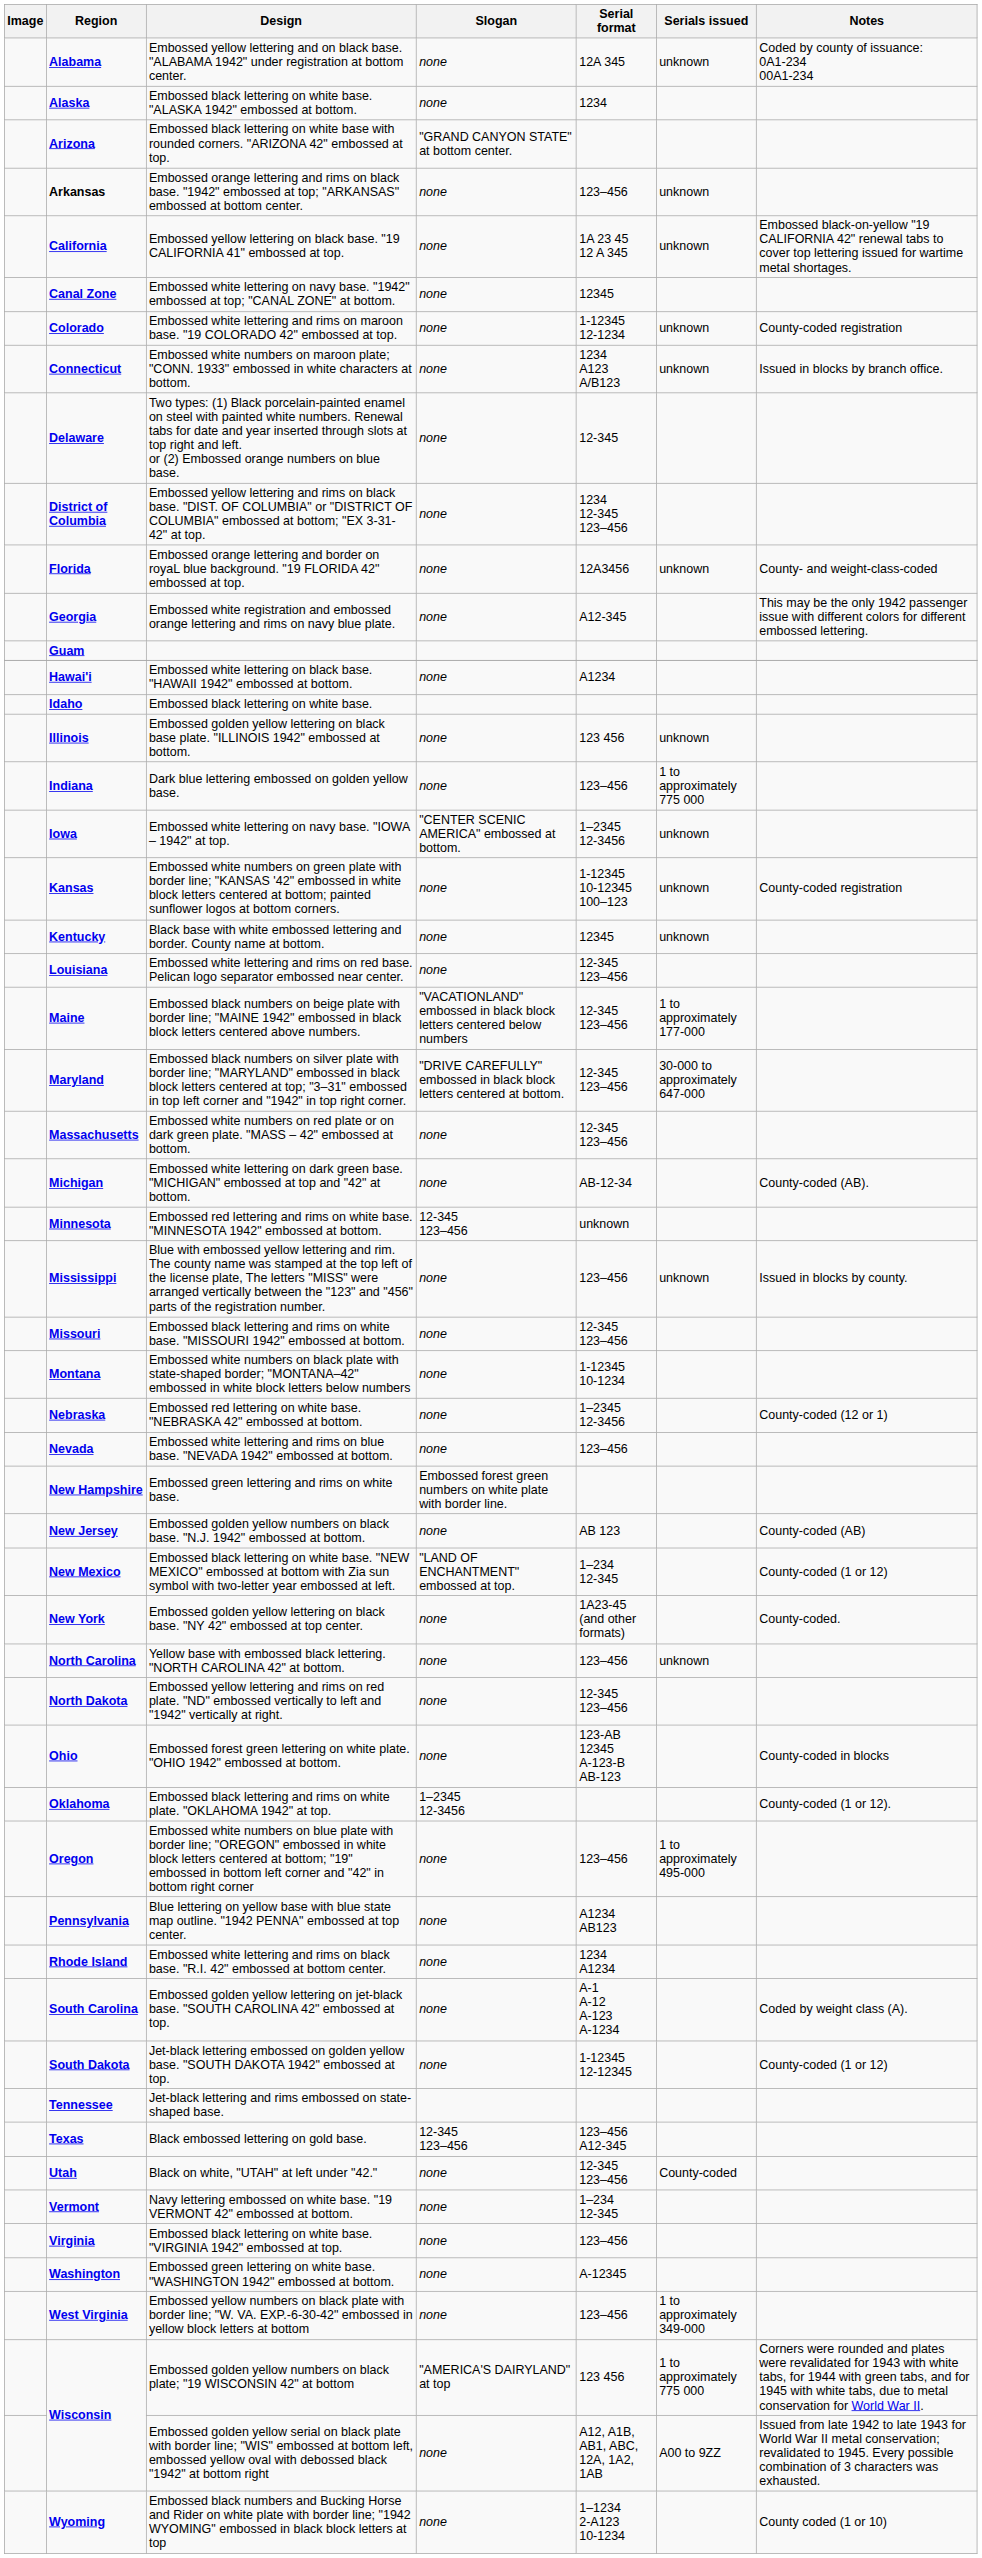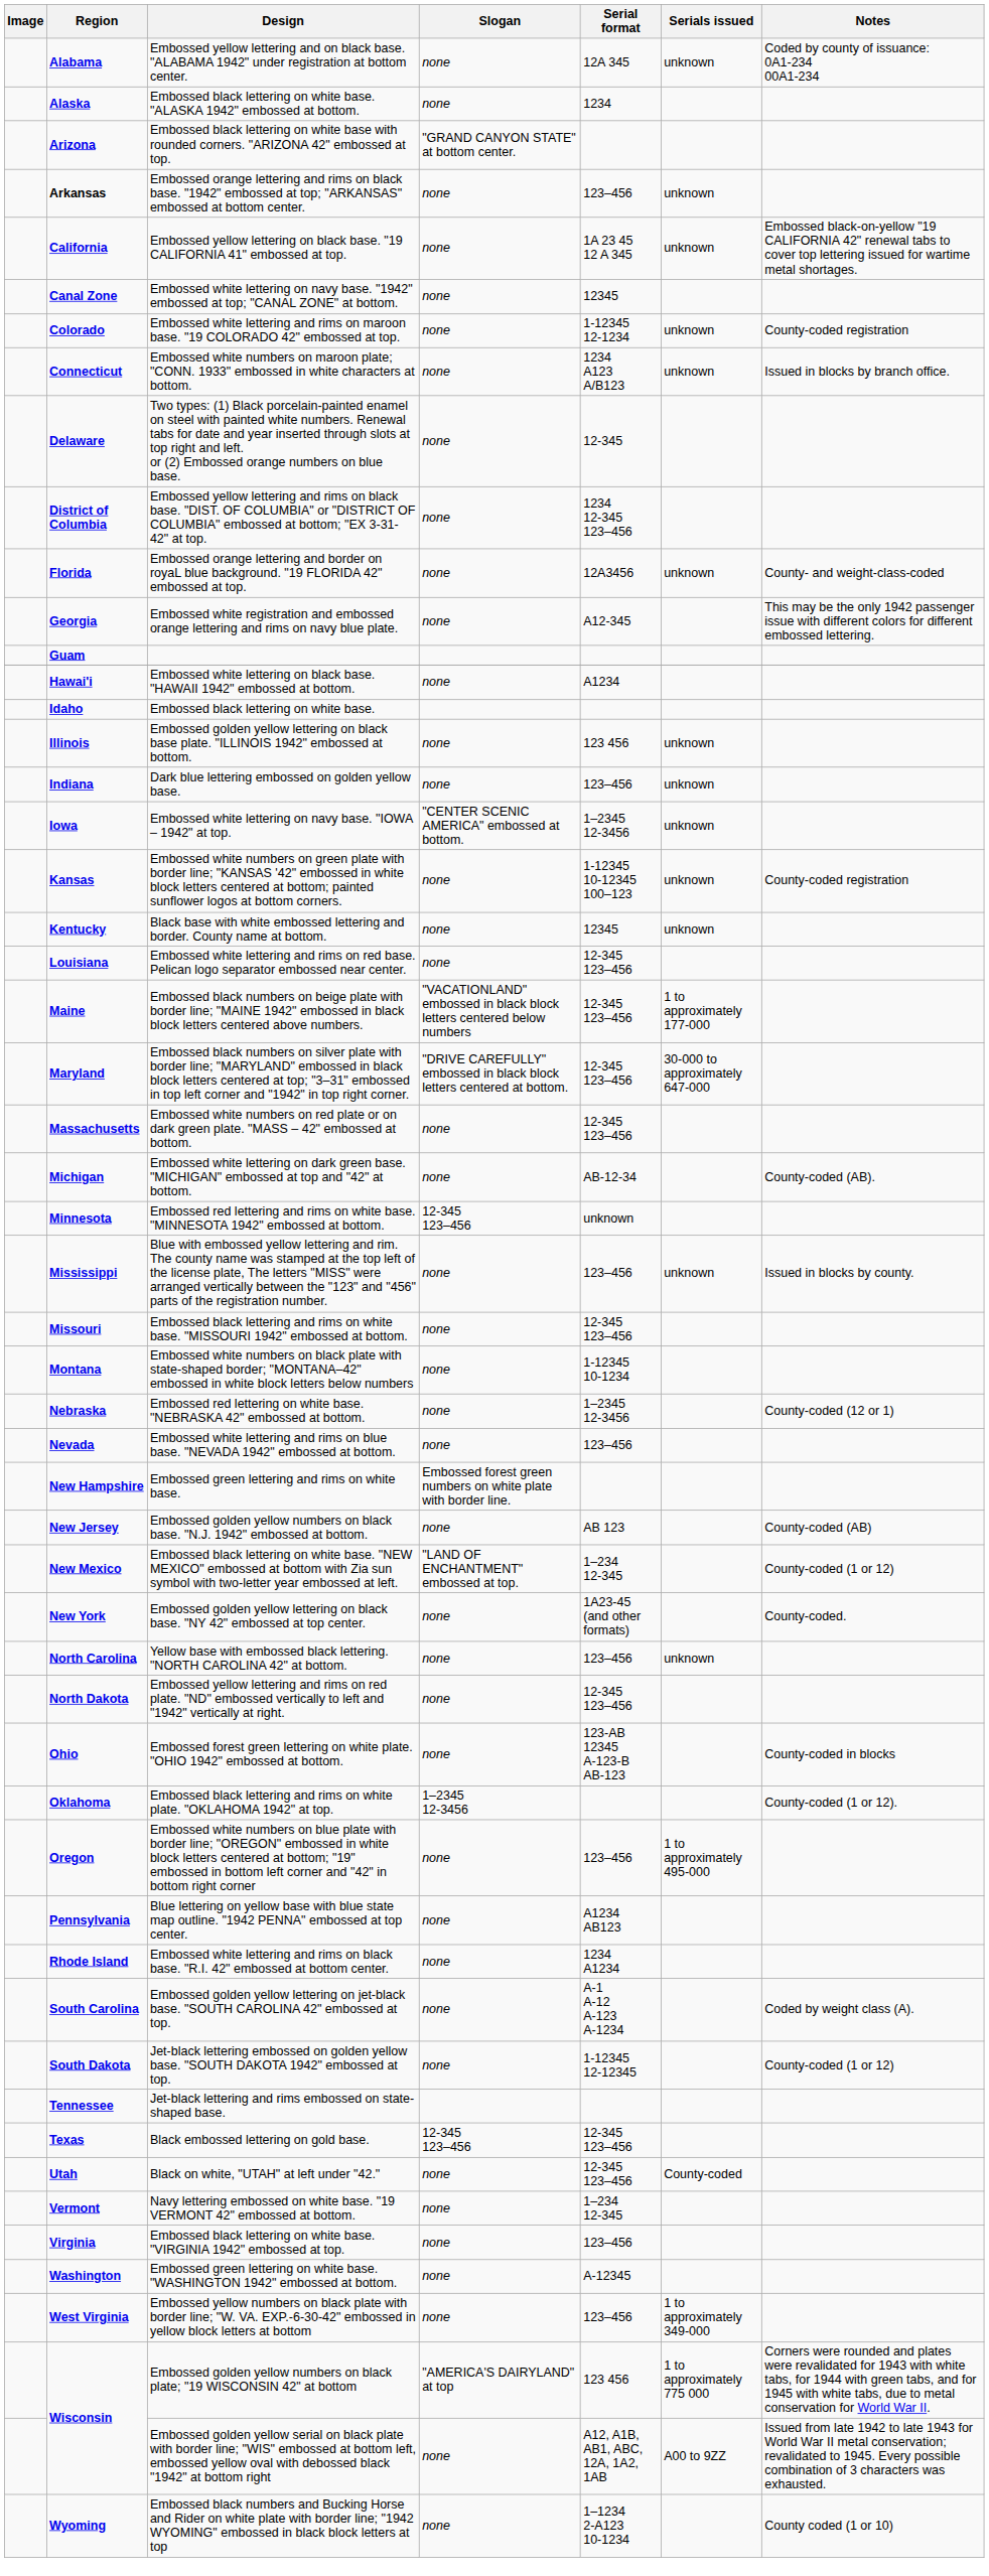 <table class="wikitable">
 <tr>
 <th>Image</th>
 <th>Region</th>
 <th>Design</th>
 <th>Slogan</th>
 <th>Serial format</th>
 <th>Serials issued</th>
 <th>Notes</th>
 </tr>
 <tr>
 <td></td>
 <td><strong><a href='#'>Alabama</a></strong></td>
 <td>Embossed yellow lettering and on black base. "ALABAMA 1942" under registration at bottom center.</td>
 <td><em>none</em></td>
 <td>12A 345</td>
 <td>unknown</td>
 <td>Coded by county of issuance: <br>0A1-234<br>00A1-234</td>
 </tr>
 <tr>
 <td></td>
 <td><strong><a href='#'>Alaska</a></strong></td>
 <td>Embossed black lettering on white base. "ALASKA 1942" embossed at bottom.</td>
 <td><em>none</em></td>
 <td>1234</td>
 <td></td>
 <td></td>
 </tr>
 <tr>
 <td></td>
 <td><strong><a href='#'>Arizona</a></strong></td>
 <td>Embossed black lettering on white base with rounded corners. "ARIZONA 42" embossed at top.</td>
 <td>"GRAND CANYON STATE" at bottom center.</td>
 <td></td>
 <td></td>
 <td></td>
 </tr>
 <tr>
 <td></td>
 <td><strong>Arkansas</strong></td>
 <td>Embossed orange lettering and rims on black base. "1942" embossed at top; "ARKANSAS" embossed at bottom center.</td>
 <td><em>none</em></td>
 <td>123–456</td>
 <td>unknown</td>
 <td></td>
 </tr>
 <tr>
 <td><br><br></td>
 <td><strong><a href='#'>California</a></strong></td>
 <td>Embossed yellow lettering on black base. "19 CALIFORNIA 41" embossed at top.</td>
 <td><em>none</em></td>
 <td>1A 23 45<br>12 A 345</td>
 <td>unknown</td>
 <td>Embossed black-on-yellow "19 CALIFORNIA 42" renewal tabs to cover top lettering issued for wartime metal shortages.</td>
 </tr>
 <tr>
 <td></td>
 <td><strong><a href='#'>Canal Zone</a></strong></td>
 <td>Embossed white lettering on navy base. "1942" embossed at top; "CANAL ZONE" at bottom.</td>
 <td><em>none</em></td>
 <td>12345</td>
 <td></td>
 <td></td>
 </tr>
 <tr>
 <td></td>
 <td><strong><a href='#'>Colorado</a></strong></td>
 <td>Embossed white lettering and rims on maroon base. "19 COLORADO 42" embossed at top.</td>
 <td><em>none</em></td>
 <td>1-12345<br>12-1234</td>
 <td>unknown</td>
 <td>County-coded registration</td>
 </tr>
 <tr>
 <td></td>
 <td><strong><a href='#'>Connecticut</a></strong></td>
 <td>Embossed white numbers on maroon plate; "CONN. 1933" embossed in white characters at bottom.</td>
 <td><em>none</em></td>
 <td>1234<br>A123<br>A/B123</td>
 <td>unknown</td>
 <td>Issued in blocks by branch office.</td>
 </tr>
 <tr>
 <td><br></td>
 <td><strong><a href='#'>Delaware</a></strong></td>
 <td>Two types: (1) Black porcelain-painted enamel on steel with painted white numbers. Renewal tabs for date and year inserted through slots at top right and left.<br>or (2) Embossed orange numbers on blue base.</td>
 <td><em>none</em></td>
 <td>12-345</td>
 <td></td>
 <td></td>
 </tr>
 <tr>
 <td></td>
 <td><strong><a href='#'>District of Columbia</a></strong></td>
 <td>Embossed yellow lettering and rims on black base. "DIST. OF COLUMBIA" or "DISTRICT OF COLUMBIA" embossed at bottom; "EX 3-31-42" at top.</td>
 <td><em>none</em></td>
 <td>1234<br>12-345<br>123–456</td>
 <td></td>
 <td></td>
 </tr>
 <tr>
 <td></td>
 <td><strong><a href='#'>Florida</a></strong></td>
 <td>Embossed orange lettering and border on royaL blue background. "19 FLORIDA 42" embossed at top.</td>
 <td><em>none</em></td>
 <td>12A3456</td>
 <td>unknown</td>
 <td>County- and weight-class-coded</td>
 </tr>
 <tr>
 <td></td>
 <td><strong><a href='#'>Georgia</a></strong></td>
 <td>Embossed white registration and embossed orange lettering and rims on navy blue plate.</td>
 <td><em>none</em></td>
 <td>A12-345</td>
 <td></td>
 <td>This may be the only 1942 passenger issue with different colors for different embossed lettering.</td>
 </tr>
 <tr>
 <td></td>
 <td><strong><a href='#'>Guam</a></strong></td>
 <td></td>
 <td></td>
 <td></td>
 <td></td>
 <td></td>
 </tr>
 <tr>
 </tr>
 <tr>
 <td></td>
 <td><strong><a href='#'>Hawai'i</a></strong></td>
 <td>Embossed white lettering on black base. "HAWAII 1942" embossed at bottom.</td>
 <td><em>none</em></td>
 <td>A1234</td>
 <td></td>
 <td></td>
 </tr>
 <tr>
 <td></td>
 <td><strong><a href='#'>Idaho</a></strong></td>
 <td>Embossed black lettering on white base.</td>
 <td></td>
 <td></td>
 <td></td>
 <td></td>
 </tr>
 <tr>
 <td></td>
 <td><strong><a href='#'>Illinois</a></strong></td>
 <td>Embossed golden yellow lettering on black base plate. "ILLINOIS 1942" embossed at bottom.</td>
 <td><em>none</em></td>
 <td>123 456</td>
 <td>unknown</td>
 <td></td>
 </tr>
 <tr>
 <td></td>
 <td><strong><a href='#'>Indiana</a></strong></td>
 <td>Dark blue lettering embossed on golden yellow base.</td>
 <td><em>none</em></td>
 <td>123–456</td>
-<td>1 to approximately 775 000</td>
+<td>unknown</td>
 <td></td>
 </tr>
 <tr>
 <td></td>
 <td><strong><a href='#'>Iowa</a></strong></td>
 <td>Embossed white lettering on navy base. "IOWA – 1942" at top.</td>
 <td>"CENTER SCENIC AMERICA" embossed at bottom.</td>
 <td>1–2345<br>12-3456</td>
 <td>unknown</td>
 <td></td>
 </tr>
 <tr>
 <td></td>
 <td><strong><a href='#'>Kansas</a></strong></td>
 <td>Embossed white numbers on green plate with border line; "KANSAS '42" embossed in white block letters centered at bottom; painted sunflower logos at bottom corners.</td>
 <td><em>none</em></td>
 <td>1-12345<br>10-12345<br>100–123</td>
 <td>unknown</td>
 <td>County-coded registration</td>
 </tr>
 <tr>
 <td></td>
 <td><strong><a href='#'>Kentucky</a></strong></td>
 <td>Black base with white embossed lettering and border. County name at bottom.</td>
 <td><em>none</em></td>
 <td>12345</td>
 <td>unknown</td>
 <td></td>
 </tr>
 <tr>
 <td></td>
 <td><strong><a href='#'>Louisiana</a></strong></td>
 <td>Embossed white lettering and rims on red base. Pelican logo separator embossed near center.</td>
 <td><em>none</em></td>
 <td>12-345<br>123–456</td>
 <td></td>
 <td></td>
 </tr>
 <tr>
 <td></td>
 <td><strong><a href='#'>Maine</a></strong></td>
 <td>Embossed black numbers on beige plate with border line; "MAINE 1942" embossed in black block letters centered above numbers.</td>
 <td>"VACATIONLAND" embossed in black block letters centered below numbers</td>
 <td>12-345<br>123–456</td>
 <td>1 to approximately 177-000</td>
 <td></td>
 </tr>
 <tr>
 <td></td>
 <td><strong><a href='#'>Maryland</a></strong></td>
 <td>Embossed black numbers on silver plate with border line; "MARYLAND" embossed in black block letters centered at top; "3–31" embossed in top left corner and "1942" in top right corner.</td>
 <td>"DRIVE CAREFULLY" embossed in black block letters centered at bottom.</td>
 <td>12-345<br>123–456</td>
 <td>30-000 to approximately 647-000</td>
 <td></td>
 </tr>
 <tr>
 <td></td>
 <td><strong><a href='#'>Massachusetts</a></strong></td>
 <td>Embossed white numbers on red plate or on dark green plate. "MASS – 42" embossed at bottom.</td>
 <td><em>none</em></td>
 <td>12-345<br>123–456</td>
 <td></td>
 <td></td>
 </tr>
 <tr>
 <td></td>
 <td><strong><a href='#'>Michigan</a></strong></td>
 <td>Embossed white lettering on dark green base. "MICHIGAN" embossed at top and "42" at bottom.</td>
 <td><em>none</em></td>
 <td>AB-12-34</td>
 <td></td>
 <td>County-coded (AB).</td>
 </tr>
 <tr>
 <td></td>
 <td><strong><a href='#'>Minnesota</a></strong></td>
 <td>Embossed red lettering and rims on white base. "MINNESOTA 1942" embossed at bottom.</td>
 <td>12-345<br>123–456</td>
 <td>unknown</td>
 <td></td>
 <td></td>
 </tr>
 <tr>
 <td></td>
 <td><strong><a href='#'>Mississippi</a></strong></td>
 <td>Blue with embossed yellow lettering and rim. The county name was stamped at the top left of the license plate, The letters "MISS" were arranged vertically between the "123" and "456" parts of the registration number.</td>
 <td><em>none</em></td>
 <td>123–456</td>
 <td>unknown</td>
 <td>Issued in blocks by county.</td>
 </tr>
 <tr>
 <td></td>
 <td><strong><a href='#'>Missouri</a></strong></td>
 <td>Embossed black lettering and rims on white base. "MISSOURI 1942" embossed at bottom.</td>
 <td><em>none</em></td>
 <td>12-345<br>123–456</td>
 <td></td>
 <td></td>
 </tr>
 <tr>
 <td></td>
 <td><strong><a href='#'>Montana</a></strong></td>
 <td>Embossed white numbers on black plate with state-shaped border; "MONTANA–42" embossed in white block letters below numbers</td>
 <td><em>none</em></td>
 <td>1-12345<br>10-1234</td>
 <td></td>
 <td></td>
 </tr>
 <tr>
 <td></td>
 <td><strong><a href='#'>Nebraska</a></strong></td>
 <td>Embossed red lettering on white base. "NEBRASKA 42" embossed at bottom.</td>
 <td><em>none</em></td>
 <td>1–2345<br>12-3456</td>
 <td></td>
 <td>County-coded (12 or 1)</td>
 </tr>
 <tr>
 <td></td>
 <td><strong><a href='#'>Nevada</a></strong></td>
 <td>Embossed white lettering and rims on blue base. "NEVADA 1942" embossed at bottom.</td>
 <td><em>none</em></td>
 <td>123–456</td>
 <td></td>
 <td></td>
 </tr>
 <tr>
 <td></td>
 <td><strong><a href='#'>New Hampshire</a></strong></td>
 <td>Embossed green lettering and rims on white base.</td>
 <td>Embossed forest green numbers on white plate with border line.</td>
 <td></td>
 <td></td>
 <td></td>
 </tr>
 <tr>
 <td></td>
 <td><strong><a href='#'>New Jersey</a></strong></td>
 <td>Embossed golden yellow numbers on black base. "N.J. 1942" embossed at bottom.</td>
 <td><em>none</em></td>
 <td>AB 123</td>
 <td></td>
 <td>County-coded (AB)</td>
 </tr>
 <tr>
 <td></td>
 <td><strong><a href='#'>New Mexico</a></strong></td>
 <td>Embossed black lettering on white base. "NEW MEXICO" embossed at bottom with Zia sun symbol with two-letter year embossed at left.</td>
 <td>"LAND OF ENCHANTMENT" embossed at top.</td>
 <td>1–234<br>12-345</td>
 <td></td>
 <td>County-coded (1 or 12)</td>
 </tr>
 <tr>
 <td></td>
 <td><strong><a href='#'>New York</a></strong></td>
 <td>Embossed golden yellow lettering on black base. "NY 42" embossed at top center.</td>
 <td><em>none</em></td>
 <td>1A23-45 (and other formats)</td>
 <td></td>
 <td>County-coded.</td>
 </tr>
 <tr>
 <td></td>
 <td><strong><a href='#'>North Carolina</a></strong></td>
 <td>Yellow base with embossed black lettering. "NORTH CAROLINA 42" at bottom.</td>
 <td><em>none</em></td>
 <td>123–456</td>
 <td>unknown</td>
 <td></td>
 </tr>
 <tr>
 <td></td>
 <td><strong><a href='#'>North Dakota</a></strong></td>
 <td>Embossed yellow lettering and rims on red plate. "ND" embossed vertically to left and "1942" vertically at right.</td>
 <td><em>none</em></td>
 <td>12-345<br>123–456</td>
 <td></td>
 <td></td>
 </tr>
 <tr>
 <td></td>
 <td><strong><a href='#'>Ohio</a></strong></td>
 <td>Embossed forest green lettering on white plate. "OHIO 1942" embossed at bottom.</td>
 <td><em>none</em></td>
 <td>123-AB<br>12345<br>A-123-B<br>AB-123</td>
 <td></td>
 <td>County-coded in blocks</td>
 </tr>
 <tr>
 <td></td>
 <td><strong><a href='#'>Oklahoma</a></strong></td>
 <td>Embossed black lettering and rims on white plate. "OKLAHOMA 1942" at top.</td>
 <td>1–2345<br>12-3456</td>
 <td></td>
 <td></td>
 <td>County-coded (1 or 12).</td>
 </tr>
 <tr>
 <td></td>
 <td><strong><a href='#'>Oregon</a></strong></td>
 <td>Embossed white numbers on blue plate with border line; "OREGON" embossed in white block letters centered at bottom; "19" embossed in bottom left corner and "42" in bottom right corner</td>
 <td><em>none</em></td>
 <td>123–456</td>
 <td>1 to approximately 495-000</td>
 <td></td>
 </tr>
 <tr>
 <td></td>
 <td><strong><a href='#'>Pennsylvania</a></strong></td>
 <td>Blue lettering on yellow base with blue state map outline. "1942 PENNA" embossed at top center.</td>
 <td><em>none</em></td>
 <td>A1234<br>AB123</td>
 <td></td>
 <td></td>
 </tr>
 <tr>
 <td></td>
 <td><strong><a href='#'>Rhode Island</a></strong></td>
 <td>Embossed white lettering and rims on black base. "R.I. 42" embossed at bottom center.</td>
 <td><em>none</em></td>
 <td>1234 <br>A1234</td>
 <td></td>
 <td></td>
 </tr>
 <tr>
 <td></td>
 <td><strong><a href='#'>South Carolina</a></strong></td>
 <td>Embossed golden yellow lettering on jet-black base. "SOUTH CAROLINA 42" embossed at top.</td>
 <td><em>none</em></td>
 <td>A-1<br>A-12<br>A-123<br>A-1234</td>
 <td></td>
 <td>Coded by weight class (A).</td>
 </tr>
 <tr>
 <td></td>
 <td><strong><a href='#'>South Dakota</a></strong></td>
 <td>Jet-black lettering embossed on golden yellow base. "SOUTH DAKOTA 1942" embossed at top.</td>
 <td><em>none</em></td>
 <td>1-12345<br>12-12345</td>
 <td></td>
 <td>County-coded (1 or 12)</td>
 </tr>
 <tr>
 <td></td>
 <td><strong><a href='#'>Tennessee</a></strong></td>
 <td>Jet-black lettering and rims embossed on state-shaped base.</td>
 <td></td>
 <td></td>
 <td></td>
 <td></td>
 </tr>
 <tr>
 <td></td>
 <td><strong><a href='#'>Texas</a></strong></td>
 <td>Black embossed lettering on gold base.</td>
 <td>12-345<br>123–456</td>
-<td>123–456<br>A12-345</td>
+<td>12-345<br>123–456</td>
 <td></td>
 <td></td>
 </tr>
 <tr>
 <td></td>
 <td><strong><a href='#'>Utah</a></strong></td>
 <td>Black on white, "UTAH" at left under "42."</td>
 <td><em>none</em></td>
 <td>12-345<br>123–456</td>
 <td>County-coded</td>
 <td></td>
 </tr>
 <tr>
 <td></td>
 <td><strong><a href='#'>Vermont</a></strong></td>
 <td>Navy lettering embossed on white base. "19 VERMONT 42" embossed at bottom.</td>
 <td><em>none</em></td>
 <td>1–234<br> 12-345</td>
 <td></td>
 <td></td>
 </tr>
 <tr>
 <td></td>
 <td><strong><a href='#'>Virginia</a></strong></td>
 <td>Embossed black lettering on white base. "VIRGINIA 1942" embossed at top.</td>
 <td><em>none</em></td>
 <td>123–456</td>
 <td></td>
 <td></td>
 </tr>
 <tr>
 <td></td>
 <td><strong><a href='#'>Washington</a></strong></td>
 <td>Embossed green lettering on white base. "WASHINGTON 1942" embossed at bottom.</td>
 <td><em>none</em></td>
 <td>A-12345</td>
 <td></td>
 <td></td>
 </tr>
 <tr>
 <td></td>
 <td><strong><a href='#'>West Virginia</a></strong></td>
 <td>Embossed yellow numbers on black plate with border line; "W. VA. EXP.-6-30-42" embossed in yellow block letters at bottom</td>
 <td><em>none</em></td>
 <td>123–456</td>
 <td>1 to approximately 349-000</td>
 <td></td>
 </tr>
 <tr>
 <td></td>
 <td rowspan="2"><strong><a href='#'>Wisconsin</a></strong></td>
 <td>Embossed golden yellow numbers on black plate; "19 WISCONSIN 42" at bottom</td>
 <td>"AMERICA'S DAIRYLAND" at top</td>
 <td>123 456</td>
 <td>1 to approximately 775 000</td>
 <td>Corners were rounded and plates were revalidated for 1943 with white tabs, for 1944 with green tabs, and for 1945 with white tabs, due to metal conservation for <a href='#'>World War II</a>.</td>
 </tr>
 <tr>
 <td></td>
 <td>Embossed golden yellow serial on black plate with border line; "WIS" embossed at bottom left, embossed yellow oval with debossed black "1942" at bottom right</td>
 <td><em>none</em></td>
 <td>A12, A1B, AB1, ABC, 12A, 1A2, 1AB</td>
 <td>A00 to 9ZZ</td>
 <td>Issued from late 1942 to late 1943 for World War II metal conservation; revalidated to 1945. Every possible combination of 3 characters was exhausted.</td>
 </tr>
 <tr>
 <td></td>
 <td><strong><a href='#'>Wyoming</a></strong></td>
 <td>Embossed black numbers and Bucking Horse and Rider on white plate with border line; "1942 WYOMING" embossed in black block letters at top</td>
 <td><em>none</em></td>
 <td>1–1234<br>2-A123<br>10-1234</td>
 <td></td>
 <td>County coded (1 or 10)</td>
 </tr>
 </table>
